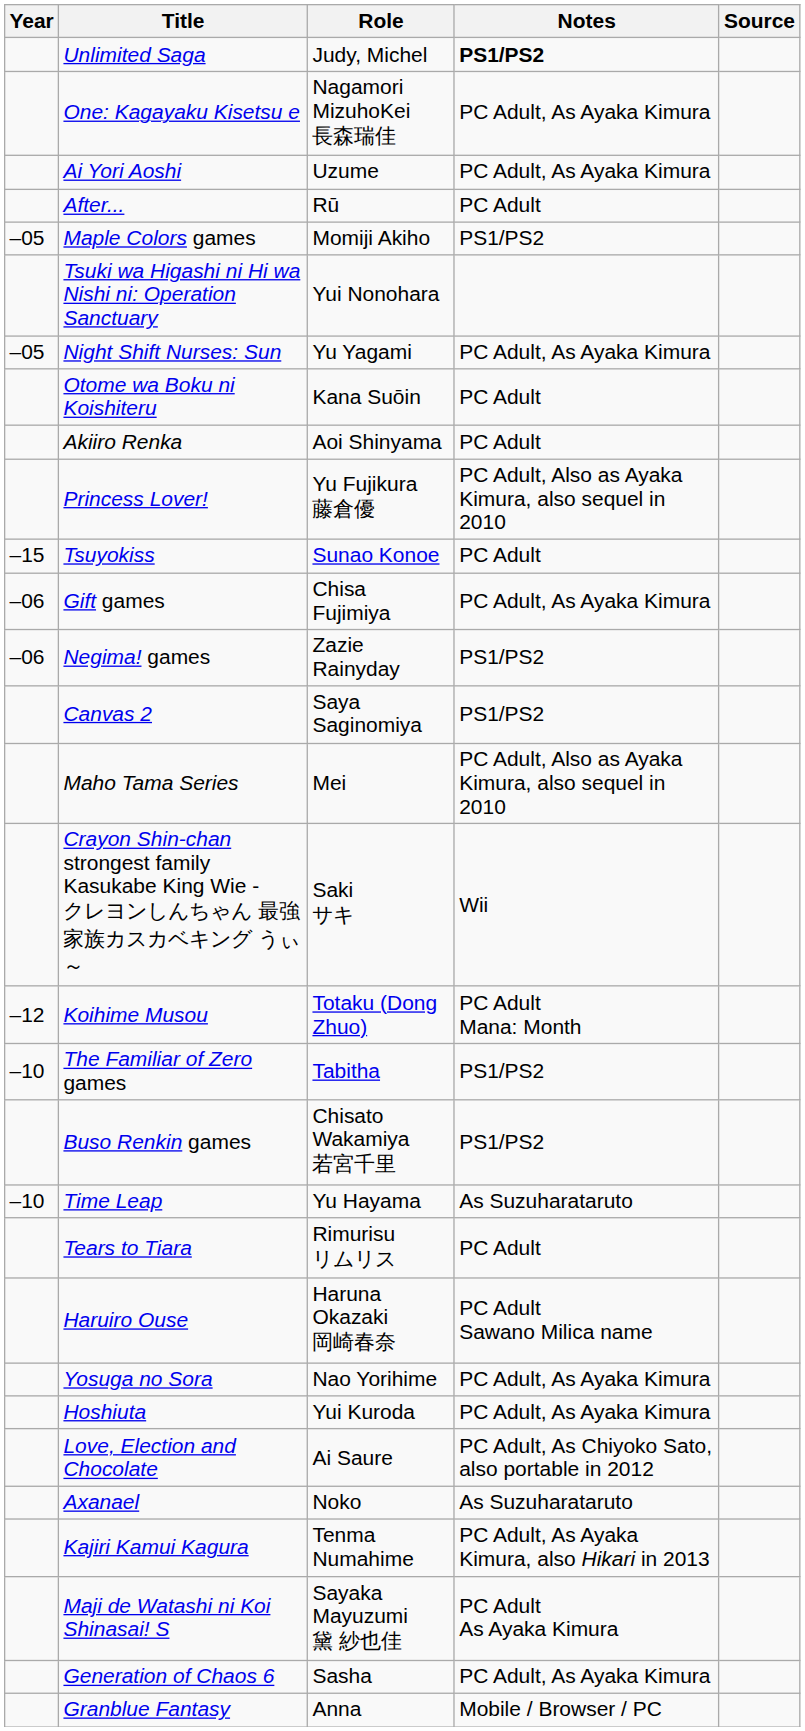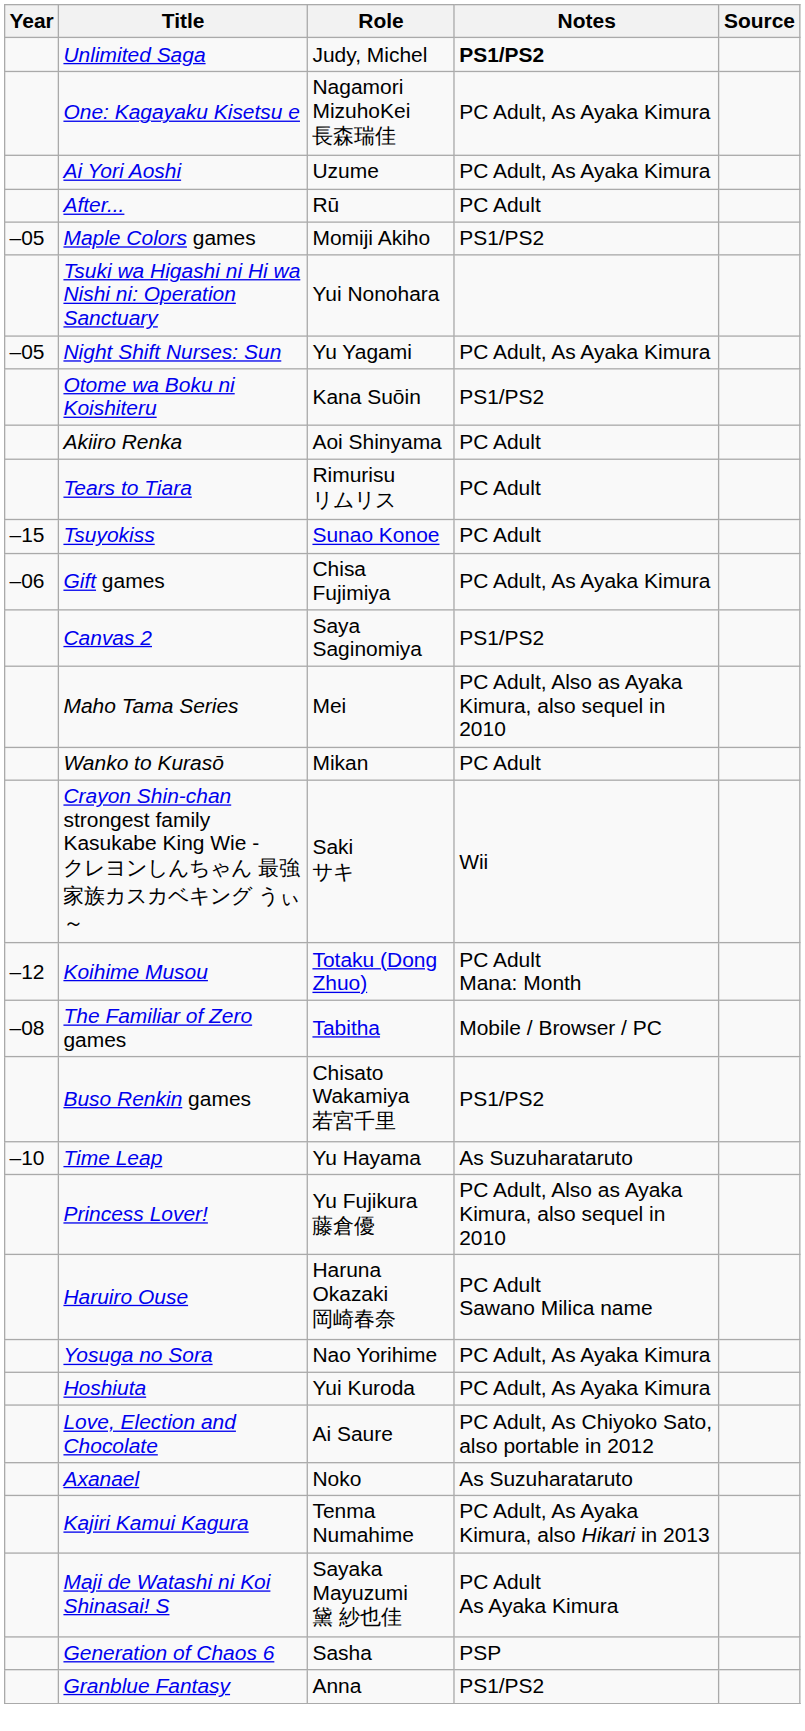 <table class="wikitable sortable plainrowheaders">
 <tr>
 <th>Year</th>
 <th>Title</th>
 <th>Role</th>
 <th class="unsortable">Notes</th>
 <th class="unsortable">Source</th>
 </tr>
 <tr>
 <td></td>
 <td><em><a href='#'>Unlimited Saga</a></em></td>
 <td>Judy, Michel</td>
 <td><strong>PS1/PS2</strong></td>
 <td></td>
 </tr>
 <tr>
 <td></td>
 <td><em><a href='#'>One: Kagayaku Kisetsu e</a></em></td>
 <td>Nagamori MizuhoKei<br>長森瑞佳</td>
 <td>PC Adult, As Ayaka Kimura</td>
 <td></td>
 </tr>
 <tr>
 <td></td>
 <td><em><a href='#'>Ai Yori Aoshi</a></em></td>
 <td>Uzume</td>
 <td>PC Adult, As Ayaka Kimura</td>
 <td></td>
 </tr>
 <tr>
 <td></td>
 <td><em><a href='#'>After...</a></em></td>
 <td>Rū</td>
 <td>PC Adult</td>
 <td></td>
 </tr>
 <tr>
 <td>–05</td>
 <td><em><a href='#'>Maple Colors</a></em> games</td>
 <td>Momiji Akiho</td>
 <td>PS1/PS2<br></td>
 <td></td>
 </tr>
 <tr>
 <td></td>
 <td><em><a href='#'>Tsuki wa Higashi ni Hi wa Nishi ni: Operation Sanctuary</a></em></td>
 <td>Yui Nonohara</td>
 <td></td>
 <td></td>
 </tr>
 <tr>
 <td>–05</td>
 <td><em><a href='#'>Night Shift Nurses: Sun</a></em></td>
 <td>Yu Yagami</td>
 <td>PC Adult, As Ayaka Kimura</td>
 <td></td>
 </tr>
 <tr>
 <td></td>
 <td><em><a href='#'>Otome wa Boku ni Koishiteru</a></em></td>
 <td>Kana Suōin</td>
-<td>PC Adult</td>
+<td>PS1/PS2<br></td>
 <td></td>
 </tr>
 <tr>
 <td></td>
 <td><em>Akiiro Renka</em></td>
 <td>Aoi Shinyama</td>
 <td>PC Adult</td>
 <td></td>
 </tr>
 <tr>
 <td></td>
-<td><em><a href='#'>Princess Lover!</a></em></td>
-<td>Yu Fujikura<br>藤倉優</td>
-<td>PC Adult, Also as Ayaka Kimura, also sequel in 2010</td>
+<td><em><a href='#'>Tears to Tiara</a></em></td>
+<td>Rimurisu<br>リムリス</td>
+<td>PC Adult<br></td>
 <td></td>
 </tr>
 <tr>
 <td>–15</td>
 <td><em><a href='#'>Tsuyokiss</a></em></td>
 <td><a href='#'>Sunao Konoe</a></td>
 <td>PC Adult</td>
 <td></td>
 </tr>
 <tr>
 <td>–06</td>
 <td><em><a href='#'>Gift</a></em> games</td>
 <td>Chisa Fujimiya</td>
 <td>PC Adult, As Ayaka Kimura</td>
-<td></td>
-</tr>
-<tr>
-<td>–06</td>
-<td><em><a href='#'>Negima!</a></em> games</td>
-<td>Zazie Rainyday</td>
-<td>PS1/PS2<br></td>
 <td></td>
 </tr>
 <tr>
 <td></td>
 <td><em><a href='#'>Canvas 2</a></em></td>
 <td>Saya Saginomiya</td>
 <td>PS1/PS2</td>
 <td></td>
 </tr>
 <tr>
 <td></td>
 <td><em>Maho Tama Series</em></td>
 <td>Mei</td>
 <td>PC Adult, Also as Ayaka Kimura, also sequel in 2010</td>
 <td></td>
 </tr>
 <tr>
 <td></td>
+<td><em>Wanko to Kurasō</em></td>
+<td>Mikan</td>
+<td>PC Adult</td>
+<td></td>
+</tr>
+<tr>
+<td></td>
 <td><em><a href='#'>Crayon Shin-chan</a></em> strongest family Kasukabe King Wie -<br>クレヨンしんちゃん 最強家族カスカベキング うぃ～</td>
 <td>Saki<br>サキ</td>
 <td>Wii<br></td>
 <td></td>
 </tr>
 <tr>
 <td>–12</td>
 <td><em><a href='#'>Koihime Musou</a></em></td>
 <td><a href='#'>Totaku (Dong Zhuo)</a></td>
 <td>PC Adult<br>Mana: Month</td>
 <td></td>
 </tr>
 <tr>
-<td>–10</td>
+<td>–08</td>
 <td><em><a href='#'>The Familiar of Zero</a></em> games</td>
 <td><a href='#'>Tabitha</a></td>
-<td>PS1/PS2<br></td>
+<td>Mobile / Browser / PC<br></td>
 <td></td>
 </tr>
 <tr>
 <td></td>
 <td><em><a href='#'>Buso Renkin</a></em> games</td>
 <td>Chisato Wakamiya<br>若宮千里</td>
 <td>PS1/PS2<br></td>
 <td></td>
 </tr>
 <tr>
 <td>–10</td>
 <td><em><a href='#'>Time Leap</a></em></td>
 <td>Yu Hayama</td>
 <td>As Suzuharataruto</td>
 <td></td>
 </tr>
 <tr>
 <td></td>
-<td><em><a href='#'>Tears to Tiara</a></em></td>
-<td>Rimurisu<br>リムリス</td>
-<td>PC Adult<br></td>
+<td><em><a href='#'>Princess Lover!</a></em></td>
+<td>Yu Fujikura<br>藤倉優</td>
+<td>PC Adult, Also as Ayaka Kimura, also sequel in 2010</td>
 <td></td>
 </tr>
 <tr>
 <td></td>
 <td><em><a href='#'>Haruiro Ouse</a></em></td>
 <td>Haruna Okazaki<br>岡崎春奈</td>
 <td>PC Adult<br>Sawano Milica name</td>
 <td></td>
 </tr>
 <tr>
 <td></td>
 <td><em><a href='#'>Yosuga no Sora</a></em></td>
 <td>Nao Yorihime</td>
 <td>PC Adult, As Ayaka Kimura</td>
 <td></td>
 </tr>
 <tr>
 <td></td>
 <td><em><a href='#'>Hoshiuta</a></em></td>
 <td>Yui Kuroda</td>
 <td>PC Adult, As Ayaka Kimura</td>
 <td></td>
 </tr>
 <tr>
 <td></td>
 <td><em><a href='#'>Love, Election and Chocolate</a></em></td>
 <td>Ai Saure</td>
 <td>PC Adult, As Chiyoko Sato, also portable in 2012</td>
 <td></td>
 </tr>
 <tr>
 <td></td>
 <td><em><a href='#'>Axanael</a></em></td>
 <td>Noko</td>
 <td>As Suzuharataruto</td>
 <td></td>
 </tr>
 <tr>
 <td></td>
 <td><em><a href='#'>Kajiri Kamui Kagura</a></em></td>
 <td>Tenma Numahime</td>
 <td>PC Adult, As Ayaka Kimura, also <em>Hikari</em> in 2013</td>
 <td></td>
 </tr>
 <tr>
 <td></td>
 <td><em><a href='#'>Maji de Watashi ni Koi Shinasai! S</a></em></td>
 <td>Sayaka Mayuzumi<br>黛 紗也佳</td>
 <td>PC Adult<br>As Ayaka Kimura</td>
 <td></td>
 </tr>
 <tr>
 <td></td>
 <td><em><a href='#'>Generation of Chaos 6</a></em></td>
 <td>Sasha</td>
-<td>PC Adult, As Ayaka Kimura</td>
+<td>PSP<br></td>
 <td></td>
 </tr>
 <tr>
 <td></td>
 <td><em><a href='#'>Granblue Fantasy</a></em></td>
 <td>Anna</td>
-<td>Mobile / Browser / PC<br></td>
+<td>PS1/PS2<br></td>
 <td></td>
 </tr>
 <tr>
 </tr>
 </table>
